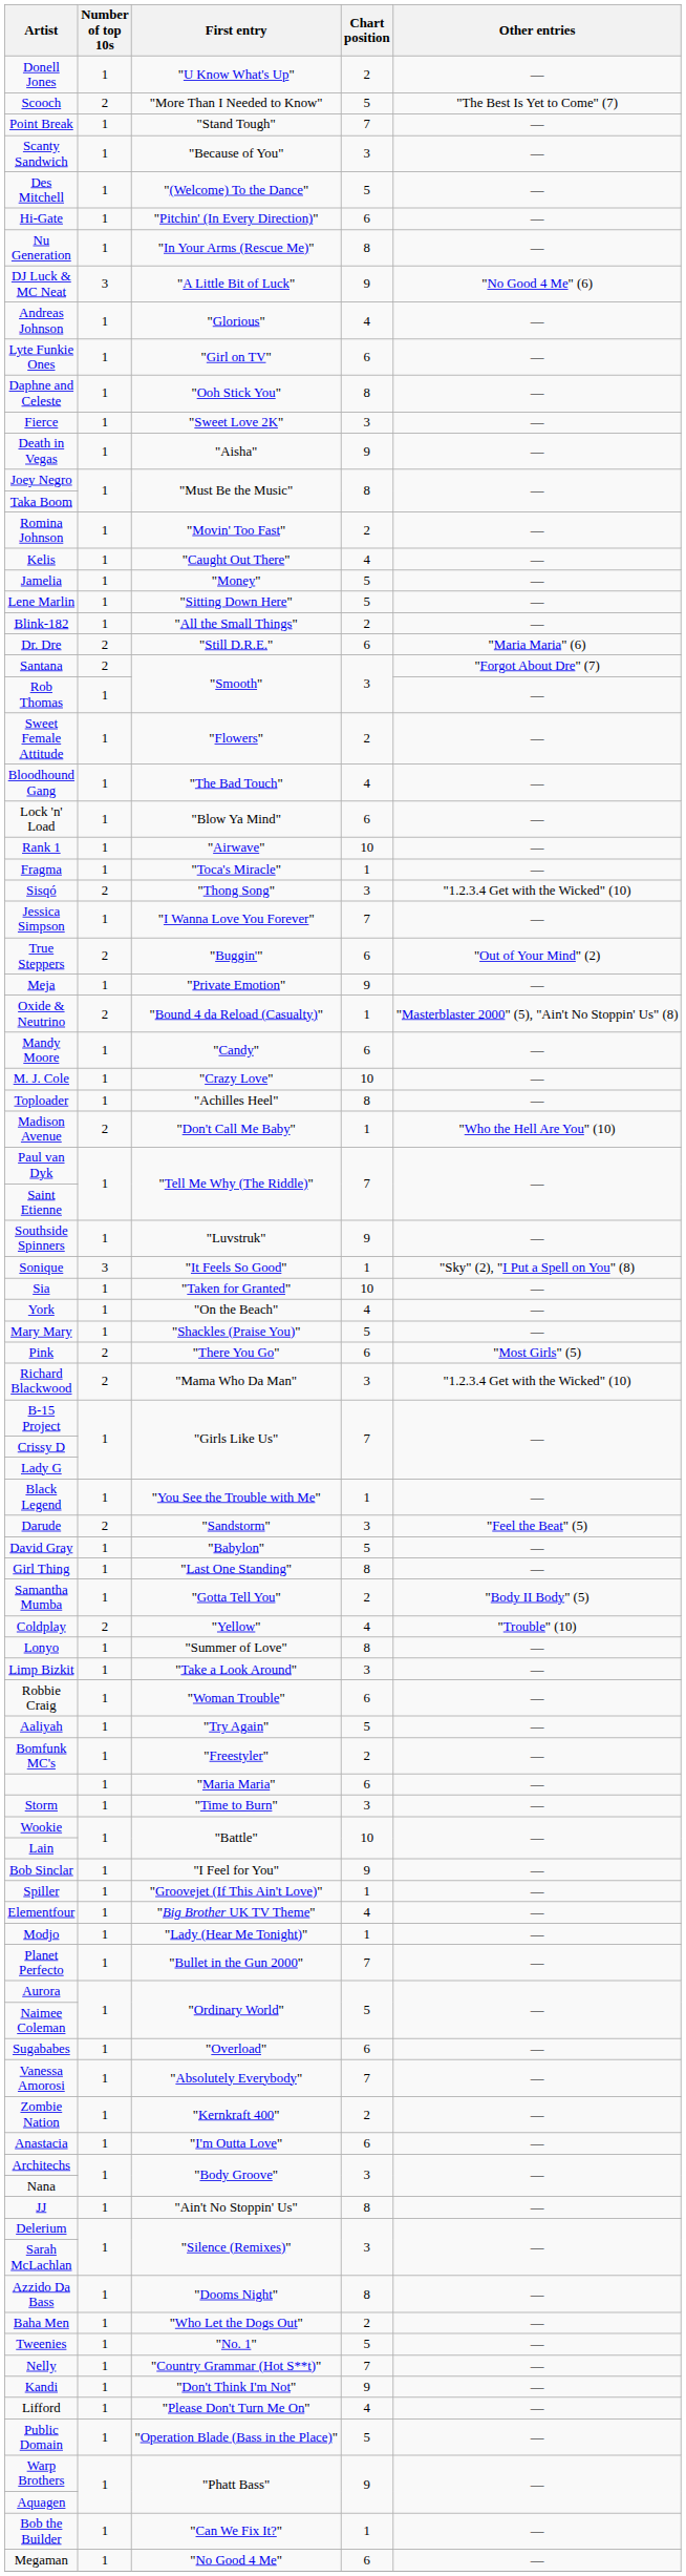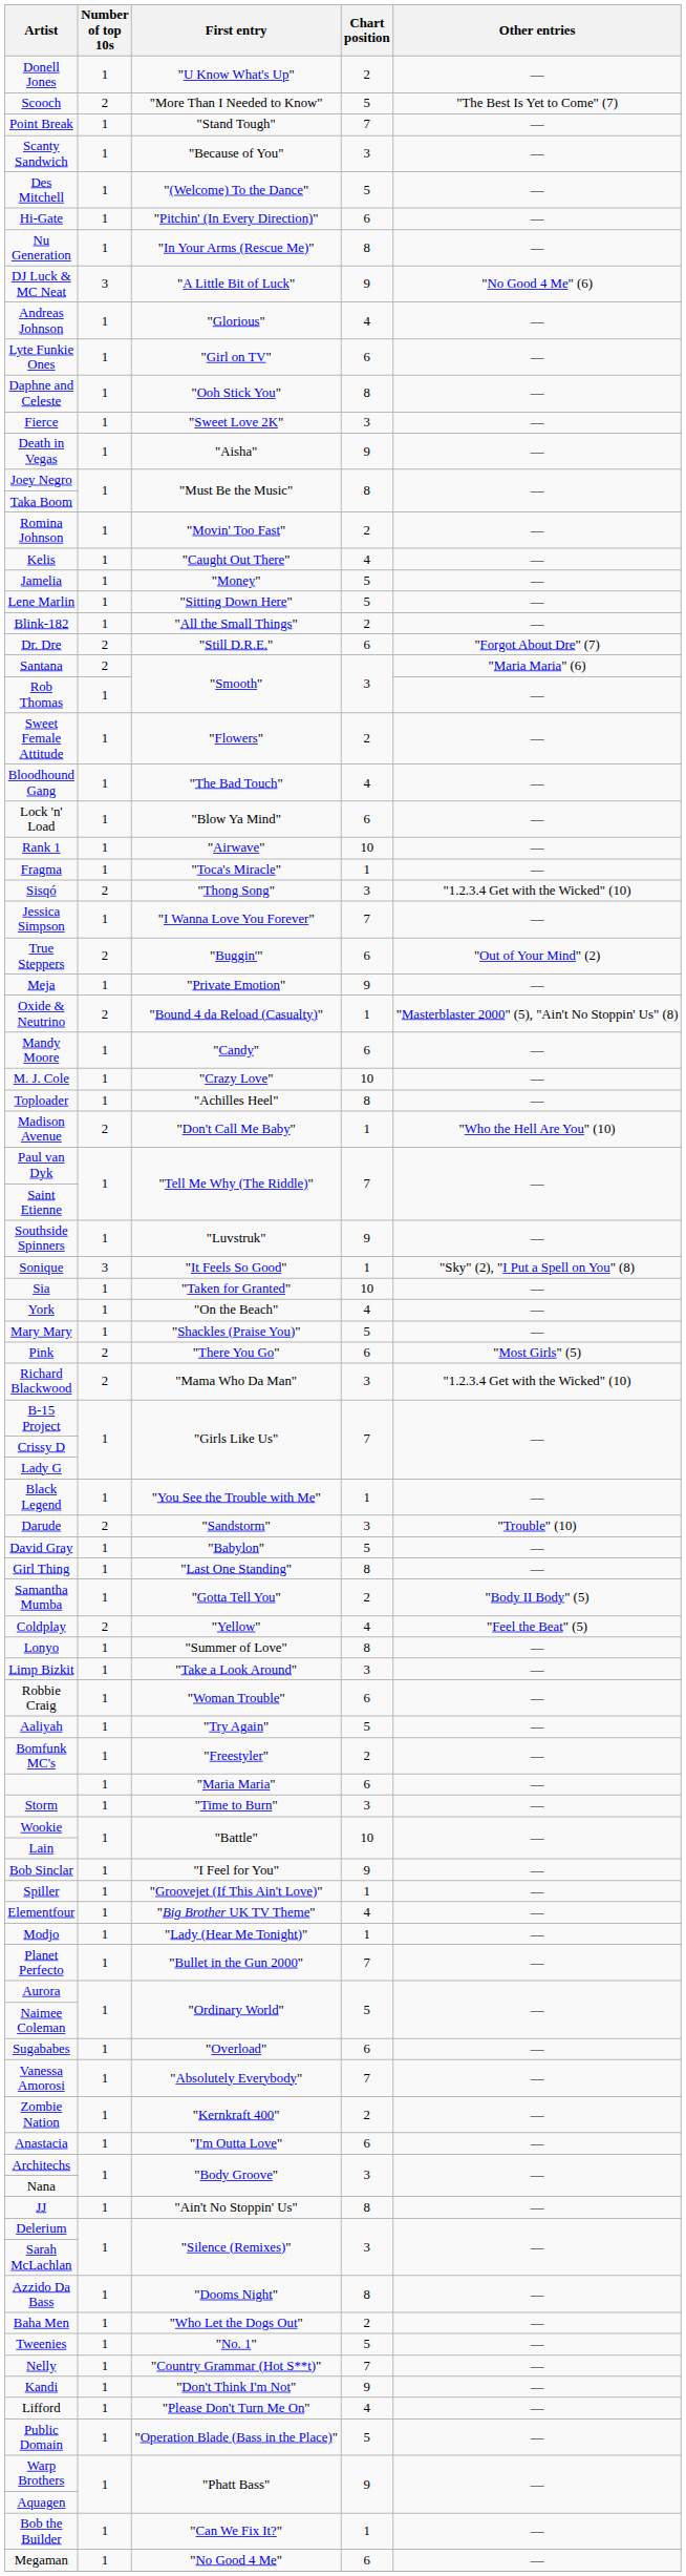 <table class="wikitable sortable mw-collapsible mw-collapsed" style="text-align: center;">
 <tr>
 <th scope="col" style="width:55px;">Artist</th>
 <th scope="col" style="width:55px;" data-sort-type="number">Number of top 10s</th>
 <th scope="col" style="text-align:center;">First entry</th>
 <th scope="col" style="width:55px;" data-sort-type="number">Chart position</th>
 <th scope="col" style="text-align:center;">Other entries</th>
 </tr>
 <tr>
 <td><a href='#'>Donell Jones</a></td>
 <td>1</td>
 <td>"<a href='#'>U Know What's Up</a>"</td>
 <td>2</td>
 <td>—</td>
 </tr>
 <tr>
 <td><a href='#'>Scooch</a></td>
 <td>2</td>
 <td>"More Than I Needed to Know"</td>
 <td>5</td>
 <td>"The Best Is Yet to Come" (7)</td>
 </tr>
 <tr>
 <td><a href='#'>Point Break</a></td>
 <td>1</td>
 <td>"Stand Tough"</td>
 <td>7</td>
 <td>—</td>
 </tr>
 <tr>
 <td><a href='#'>Scanty Sandwich</a></td>
 <td>1</td>
 <td>"Because of You"</td>
 <td>3</td>
 <td>—</td>
 </tr>
 <tr>
 <td><a href='#'>Des Mitchell</a></td>
 <td>1</td>
 <td>"<a href='#'>(Welcome) To the Dance</a>"</td>
 <td>5</td>
 <td>—</td>
 </tr>
 <tr>
 <td><a href='#'>Hi-Gate</a></td>
 <td>1</td>
 <td>"<a href='#'>Pitchin' (In Every Direction)</a>"</td>
 <td>6</td>
 <td>—</td>
 </tr>
 <tr>
 <td><a href='#'>Nu Generation</a></td>
 <td>1</td>
 <td>"<a href='#'>In Your Arms (Rescue Me)</a>"</td>
 <td>8</td>
 <td>—</td>
 </tr>
 <tr>
 <td><a href='#'>DJ Luck & MC Neat</a></td>
 <td>3</td>
 <td>"<a href='#'>A Little Bit of Luck</a>"</td>
 <td>9</td>
 <td>"<a href='#'>No Good 4 Me</a>" (6)</td>
 </tr>
 <tr>
 <td><a href='#'>Andreas Johnson</a></td>
 <td>1</td>
 <td>"<a href='#'>Glorious</a>"</td>
 <td>4</td>
 <td>—</td>
 </tr>
 <tr>
 <td><a href='#'>Lyte Funkie Ones</a></td>
 <td>1</td>
 <td>"<a href='#'>Girl on TV</a>"</td>
 <td>6</td>
 <td>—</td>
 </tr>
 <tr>
 <td><a href='#'>Daphne and Celeste</a></td>
 <td>1</td>
 <td>"<a href='#'>Ooh Stick You</a>"</td>
 <td>8</td>
 <td>—</td>
 </tr>
 <tr>
 <td><a href='#'>Fierce</a></td>
 <td>1</td>
 <td>"<a href='#'>Sweet Love 2K</a>"</td>
 <td>3</td>
 <td>—</td>
 </tr>
 <tr>
 <td><a href='#'>Death in Vegas</a></td>
 <td>1</td>
 <td>"Aisha"</td>
 <td>9</td>
 <td>—</td>
 </tr>
 <tr>
 <td><a href='#'>Joey Negro</a></td>
 <td rowspan="2">1</td>
 <td rowspan="2">"Must Be the Music"</td>
 <td rowspan="2">8</td>
 <td rowspan="2">—</td>
 </tr>
 <tr>
 <td><a href='#'>Taka Boom</a></td>
 </tr>
 <tr>
 <td><a href='#'>Romina Johnson</a></td>
 <td>1</td>
 <td>"<a href='#'>Movin' Too Fast</a>"</td>
 <td>2</td>
 <td>—</td>
 </tr>
 <tr>
 <td><a href='#'>Kelis</a></td>
 <td>1</td>
 <td>"<a href='#'>Caught Out There</a>"</td>
 <td>4</td>
 <td>—</td>
 </tr>
 <tr>
 <td><a href='#'>Jamelia</a></td>
 <td>1</td>
 <td>"<a href='#'>Money</a>"</td>
 <td>5</td>
 <td>—</td>
 </tr>
 <tr>
 <td><a href='#'>Lene Marlin</a></td>
 <td>1</td>
 <td>"<a href='#'>Sitting Down Here</a>"</td>
 <td>5</td>
 <td>—</td>
 </tr>
 <tr>
 <td><a href='#'>Blink-182</a></td>
 <td>1</td>
 <td>"<a href='#'>All the Small Things</a>"</td>
 <td>2</td>
 <td>—</td>
 </tr>
 <tr>
 <td><a href='#'>Dr. Dre</a></td>
 <td>2</td>
 <td>"<a href='#'>Still D.R.E.</a>"</td>
 <td>6</td>
-<td>"<a href='#'>Maria Maria</a>" (6)</td>
+<td>"<a href='#'>Forgot About Dre</a>" (7)</td>
 </tr>
 <tr>
 <td><a href='#'>Santana</a></td>
 <td>2</td>
 <td rowspan="2">"<a href='#'>Smooth</a>"</td>
 <td rowspan="2">3</td>
-<td>"<a href='#'>Forgot About Dre</a>" (7)</td>
+<td>"<a href='#'>Maria Maria</a>" (6)</td>
 </tr>
 <tr>
 <td><a href='#'>Rob Thomas</a></td>
 <td>1</td>
 <td>—</td>
 </tr>
 <tr>
 <td><a href='#'>Sweet Female Attitude</a></td>
 <td>1</td>
 <td>"<a href='#'>Flowers</a>"</td>
 <td>2</td>
 <td>—</td>
 </tr>
 <tr>
 <td><a href='#'>Bloodhound Gang</a></td>
 <td>1</td>
 <td>"<a href='#'>The Bad Touch</a>"</td>
 <td>4</td>
 <td>—</td>
 </tr>
 <tr>
 <td>Lock 'n' Load</td>
 <td>1</td>
 <td>"Blow Ya Mind"</td>
 <td>6</td>
 <td>—</td>
 </tr>
 <tr>
 <td><a href='#'>Rank 1</a></td>
 <td>1</td>
 <td>"<a href='#'>Airwave</a>"</td>
 <td>10</td>
 <td>—</td>
 </tr>
 <tr>
 <td><a href='#'>Fragma</a></td>
 <td>1</td>
 <td>"<a href='#'>Toca's Miracle</a>"</td>
 <td>1</td>
 <td>—</td>
 </tr>
 <tr>
 <td><a href='#'>Sisqó</a></td>
 <td>2</td>
 <td>"<a href='#'>Thong Song</a>"</td>
 <td>3</td>
 <td>"1.2.3.4 Get with the Wicked" (10)</td>
 </tr>
 <tr>
 <td><a href='#'>Jessica Simpson</a></td>
 <td>1</td>
 <td>"<a href='#'>I Wanna Love You Forever</a>"</td>
 <td>7</td>
 <td>—</td>
 </tr>
 <tr>
 <td><a href='#'>True Steppers</a></td>
 <td>2</td>
 <td>"<a href='#'>Buggin'</a>"</td>
 <td>6</td>
 <td>"<a href='#'>Out of Your Mind</a>" (2)</td>
 </tr>
 <tr>
 <td><a href='#'>Meja</a></td>
 <td>1</td>
 <td>"<a href='#'>Private Emotion</a>"</td>
 <td>9</td>
 <td>—</td>
 </tr>
 <tr>
 <td><a href='#'>Oxide & Neutrino</a></td>
 <td>2</td>
 <td>"<a href='#'>Bound 4 da Reload (Casualty)</a>"</td>
 <td>1</td>
 <td>"<a href='#'>Masterblaster 2000</a>" (5), "Ain't No Stoppin' Us" (8)</td>
 </tr>
 <tr>
 <td><a href='#'>Mandy Moore</a></td>
 <td>1</td>
 <td>"<a href='#'>Candy</a>"</td>
 <td>6</td>
 <td>—</td>
 </tr>
 <tr>
 <td><a href='#'>M. J. Cole</a></td>
 <td>1</td>
 <td>"<a href='#'>Crazy Love</a>"</td>
 <td>10</td>
 <td>—</td>
 </tr>
 <tr>
 <td><a href='#'>Toploader</a></td>
 <td>1</td>
 <td>"Achilles Heel"</td>
 <td>8</td>
 <td>—</td>
 </tr>
 <tr>
 <td><a href='#'>Madison Avenue</a></td>
 <td>2</td>
 <td>"<a href='#'>Don't Call Me Baby</a>"</td>
 <td>1</td>
 <td>"<a href='#'>Who the Hell Are You</a>" (10)</td>
 </tr>
 <tr>
 <td><a href='#'>Paul van Dyk</a></td>
 <td rowspan="2">1</td>
 <td rowspan="2">"<a href='#'>Tell Me Why (The Riddle)</a>"</td>
 <td rowspan="2">7</td>
 <td rowspan="2">—</td>
 </tr>
 <tr>
 <td><a href='#'>Saint Etienne</a></td>
 </tr>
 <tr>
 <td><a href='#'>Southside Spinners</a></td>
 <td>1</td>
 <td>"Luvstruk"</td>
 <td>9</td>
 <td>—</td>
 </tr>
 <tr>
 <td><a href='#'>Sonique</a></td>
 <td>3</td>
 <td>"<a href='#'>It Feels So Good</a>"</td>
 <td>1</td>
 <td>"Sky" (2), "<a href='#'>I Put a Spell on You</a>" (8)</td>
 </tr>
 <tr>
 <td><a href='#'>Sia</a></td>
 <td>1</td>
 <td>"<a href='#'>Taken for Granted</a>"</td>
 <td>10</td>
 <td>—</td>
 </tr>
 <tr>
 <td><a href='#'>York</a></td>
 <td>1</td>
 <td>"On the Beach"</td>
 <td>4</td>
 <td>—</td>
 </tr>
 <tr>
 <td><a href='#'>Mary Mary</a></td>
 <td>1</td>
 <td>"<a href='#'>Shackles (Praise You)</a>"</td>
 <td>5</td>
 <td>—</td>
 </tr>
 <tr>
 <td><a href='#'>Pink</a></td>
 <td>2</td>
 <td>"<a href='#'>There You Go</a>"</td>
 <td>6</td>
 <td>"<a href='#'>Most Girls</a>" (5)</td>
 </tr>
 <tr>
 <td><a href='#'>Richard Blackwood</a></td>
 <td>2</td>
 <td>"Mama Who Da Man"</td>
 <td>3</td>
 <td>"1.2.3.4 Get with the Wicked" (10)</td>
 </tr>
 <tr>
 <td><a href='#'>B-15 Project</a></td>
 <td rowspan="3">1</td>
 <td rowspan="3">"Girls Like Us"</td>
 <td rowspan="3">7</td>
 <td rowspan="3">—</td>
 </tr>
 <tr>
 <td><a href='#'>Crissy D</a></td>
 </tr>
 <tr>
 <td><a href='#'>Lady G</a></td>
 </tr>
 <tr>
 <td><a href='#'>Black Legend</a></td>
 <td>1</td>
 <td>"<a href='#'>You See the Trouble with Me</a>"</td>
 <td>1</td>
 <td>—</td>
 </tr>
 <tr>
 <td><a href='#'>Darude</a></td>
 <td>2</td>
 <td>"<a href='#'>Sandstorm</a>"</td>
 <td>3</td>
-<td>"<a href='#'>Feel the Beat</a>" (5)</td>
+<td>"<a href='#'>Trouble</a>" (10)</td>
 </tr>
 <tr>
 <td><a href='#'>David Gray</a></td>
 <td>1</td>
 <td>"<a href='#'>Babylon</a>"</td>
 <td>5</td>
 <td>—</td>
 </tr>
 <tr>
 <td><a href='#'>Girl Thing</a></td>
 <td>1</td>
 <td>"<a href='#'>Last One Standing</a>"</td>
 <td>8</td>
 <td>—</td>
 </tr>
 <tr>
 <td><a href='#'>Samantha Mumba</a></td>
 <td>1</td>
 <td>"<a href='#'>Gotta Tell You</a>"</td>
 <td>2</td>
 <td>"<a href='#'>Body II Body</a>" (5)</td>
 </tr>
 <tr>
 <td><a href='#'>Coldplay</a></td>
 <td>2</td>
 <td>"<a href='#'>Yellow</a>"</td>
 <td>4</td>
-<td>"<a href='#'>Trouble</a>" (10)</td>
+<td>"<a href='#'>Feel the Beat</a>" (5)</td>
 </tr>
 <tr>
 <td><a href='#'>Lonyo</a></td>
 <td>1</td>
 <td>"Summer of Love"</td>
 <td>8</td>
 <td>—</td>
 </tr>
 <tr>
 <td><a href='#'>Limp Bizkit</a></td>
 <td>1</td>
 <td>"<a href='#'>Take a Look Around</a>"</td>
 <td>3</td>
 <td>—</td>
 </tr>
 <tr>
 <td>Robbie Craig</td>
 <td>1</td>
 <td>"<a href='#'>Woman Trouble</a>"</td>
 <td>6</td>
 <td>—</td>
 </tr>
 <tr>
 <td><a href='#'>Aaliyah</a></td>
 <td>1</td>
 <td>"<a href='#'>Try Again</a>"</td>
 <td>5</td>
 <td>—</td>
 </tr>
 <tr>
 <td><a href='#'>Bomfunk MC's</a></td>
 <td>1</td>
 <td>"<a href='#'>Freestyler</a>"</td>
 <td>2</td>
 <td>—</td>
 </tr>
 <tr>
 <td></td>
 <td>1</td>
 <td>"<a href='#'>Maria Maria</a>"</td>
 <td>6</td>
 <td>—</td>
 </tr>
 <tr>
 <td><a href='#'>Storm</a></td>
 <td>1</td>
 <td>"<a href='#'>Time to Burn</a>"</td>
 <td>3</td>
 <td>—</td>
 </tr>
 <tr>
 <td><a href='#'>Wookie</a></td>
 <td rowspan="2">1</td>
 <td rowspan="2">"Battle"</td>
 <td rowspan="2">10</td>
 <td rowspan="2">—</td>
 </tr>
 <tr>
 <td><a href='#'>Lain</a></td>
 </tr>
 <tr>
 <td><a href='#'>Bob Sinclar</a></td>
 <td>1</td>
 <td>"I Feel for You"</td>
 <td>9</td>
 <td>—</td>
 </tr>
 <tr>
 <td><a href='#'>Spiller</a></td>
 <td>1</td>
 <td>"<a href='#'>Groovejet (If This Ain't Love)</a>"</td>
 <td>1</td>
 <td>—</td>
 </tr>
 <tr>
 <td><a href='#'>Elementfour</a></td>
 <td>1</td>
 <td>"<a href='#'><em>Big Brother</em> UK TV Theme</a>"</td>
 <td>4</td>
 <td>—</td>
 </tr>
 <tr>
 <td><a href='#'>Modjo</a></td>
 <td>1</td>
 <td>"<a href='#'>Lady (Hear Me Tonight)</a>"</td>
 <td>1</td>
 <td>—</td>
 </tr>
 <tr>
 <td><a href='#'>Planet Perfecto</a></td>
 <td>1</td>
 <td>"<a href='#'>Bullet in the Gun 2000</a>"</td>
 <td>7</td>
 <td>—</td>
 </tr>
 <tr>
 <td><a href='#'>Aurora</a></td>
 <td rowspan="2">1</td>
 <td rowspan="2">"<a href='#'>Ordinary World</a>"</td>
 <td rowspan="2">5</td>
 <td rowspan="2">—</td>
 </tr>
 <tr>
 <td><a href='#'>Naimee Coleman</a></td>
 </tr>
 <tr>
 <td><a href='#'>Sugababes</a></td>
 <td>1</td>
 <td>"<a href='#'>Overload</a>"</td>
 <td>6</td>
 <td>—</td>
 </tr>
 <tr>
 <td><a href='#'>Vanessa Amorosi</a></td>
 <td>1</td>
 <td>"<a href='#'>Absolutely Everybody</a>"</td>
 <td>7</td>
 <td>—</td>
 </tr>
 <tr>
 <td><a href='#'>Zombie Nation</a></td>
 <td>1</td>
 <td>"<a href='#'>Kernkraft 400</a>"</td>
 <td>2</td>
 <td>—</td>
 </tr>
 <tr>
 <td><a href='#'>Anastacia</a></td>
 <td>1</td>
 <td>"<a href='#'>I'm Outta Love</a>"</td>
 <td>6</td>
 <td>—</td>
 </tr>
 <tr>
 <td><a href='#'>Architechs</a></td>
 <td rowspan="2">1</td>
 <td rowspan="2">"<a href='#'>Body Groove</a>"</td>
 <td rowspan="2">3</td>
 <td rowspan="2">—</td>
 </tr>
 <tr>
 <td>Nana</td>
 </tr>
 <tr>
 <td><a href='#'>JJ</a></td>
 <td>1</td>
 <td>"Ain't No Stoppin' Us"</td>
 <td>8</td>
 <td>—</td>
 </tr>
 <tr>
 <td><a href='#'>Delerium</a></td>
 <td rowspan="2">1</td>
 <td rowspan="2">"<a href='#'>Silence (Remixes)</a>"</td>
 <td rowspan="2">3</td>
 <td rowspan="2">—</td>
 </tr>
 <tr>
 <td><a href='#'>Sarah McLachlan</a></td>
 </tr>
 <tr>
 <td><a href='#'>Azzido Da Bass</a></td>
 <td>1</td>
 <td>"<a href='#'>Dooms Night</a>"</td>
 <td>8</td>
 <td>—</td>
 </tr>
 <tr>
 <td><a href='#'>Baha Men</a></td>
 <td>1</td>
 <td>"<a href='#'>Who Let the Dogs Out</a>"</td>
 <td>2</td>
 <td>—</td>
 </tr>
 <tr>
 <td><a href='#'>Tweenies</a></td>
 <td>1</td>
 <td>"<a href='#'>No. 1</a>"</td>
 <td>5</td>
 <td>—</td>
 </tr>
 <tr>
 <td><a href='#'>Nelly</a></td>
 <td>1</td>
 <td>"<a href='#'>Country Grammar (Hot S**t)</a>"</td>
 <td>7</td>
 <td>—</td>
 </tr>
 <tr>
 <td><a href='#'>Kandi</a></td>
 <td>1</td>
 <td>"<a href='#'>Don't Think I'm Not</a>"</td>
 <td>9</td>
 <td>—</td>
 </tr>
 <tr>
 <td>Lifford</td>
 <td>1</td>
 <td>"<a href='#'>Please Don't Turn Me On</a>"</td>
 <td>4</td>
 <td>—</td>
 </tr>
 <tr>
 <td><a href='#'>Public Domain</a></td>
 <td>1</td>
 <td>"<a href='#'>Operation Blade (Bass in the Place)</a>"</td>
 <td>5</td>
 <td>—</td>
 </tr>
 <tr>
 <td><a href='#'>Warp Brothers</a></td>
 <td rowspan="2">1</td>
 <td rowspan="2">"Phatt Bass"</td>
 <td rowspan="2">9</td>
 <td rowspan="2">—</td>
 </tr>
 <tr>
 <td><a href='#'>Aquagen</a></td>
 </tr>
 <tr>
 <td><a href='#'>Bob the Builder</a></td>
 <td>1</td>
 <td>"<a href='#'>Can We Fix It?</a>"</td>
 <td>1</td>
 <td>—</td>
 </tr>
 <tr>
 <td>Megaman</td>
 <td>1</td>
 <td>"<a href='#'>No Good 4 Me</a>"</td>
 <td>6</td>
 <td>—</td>
 </tr>
 <tr>
 </tr>
 </table>
